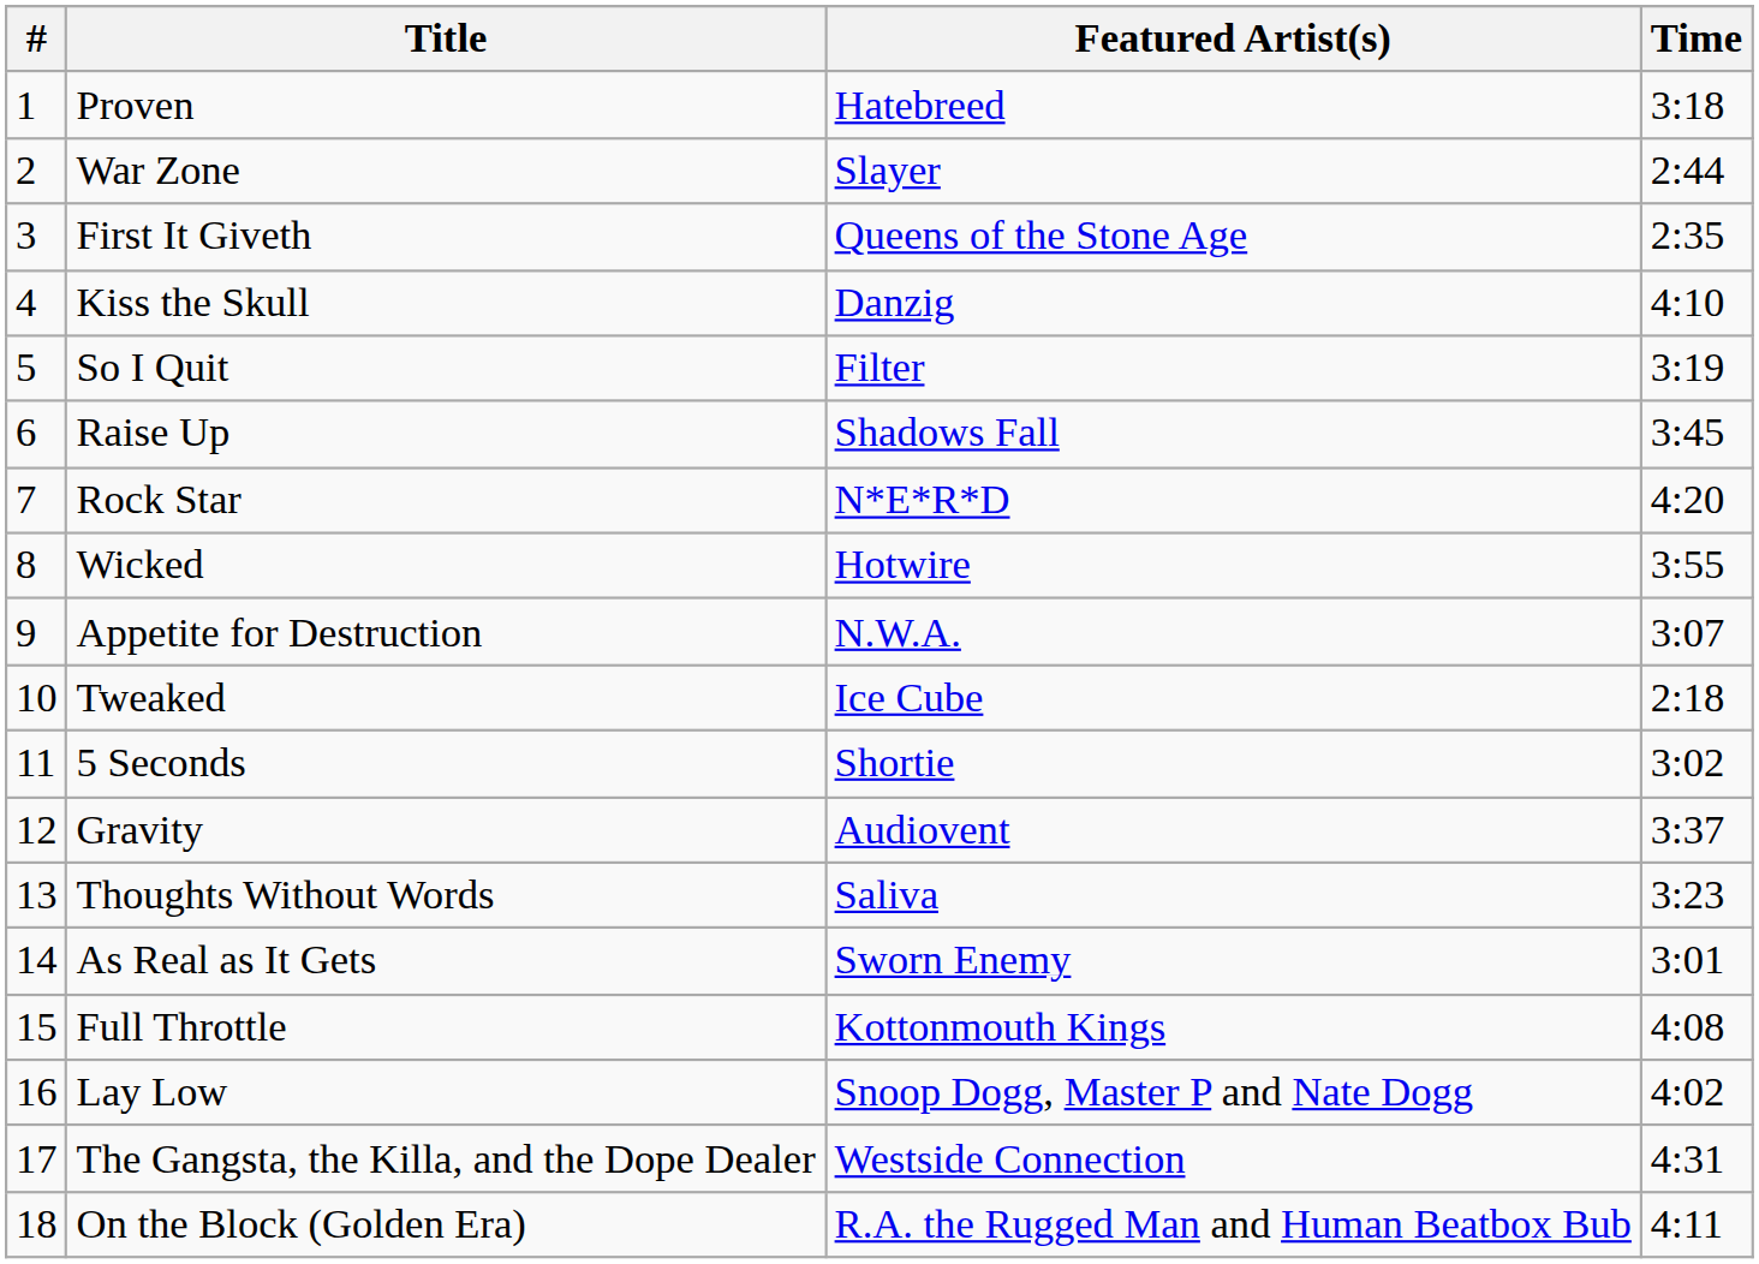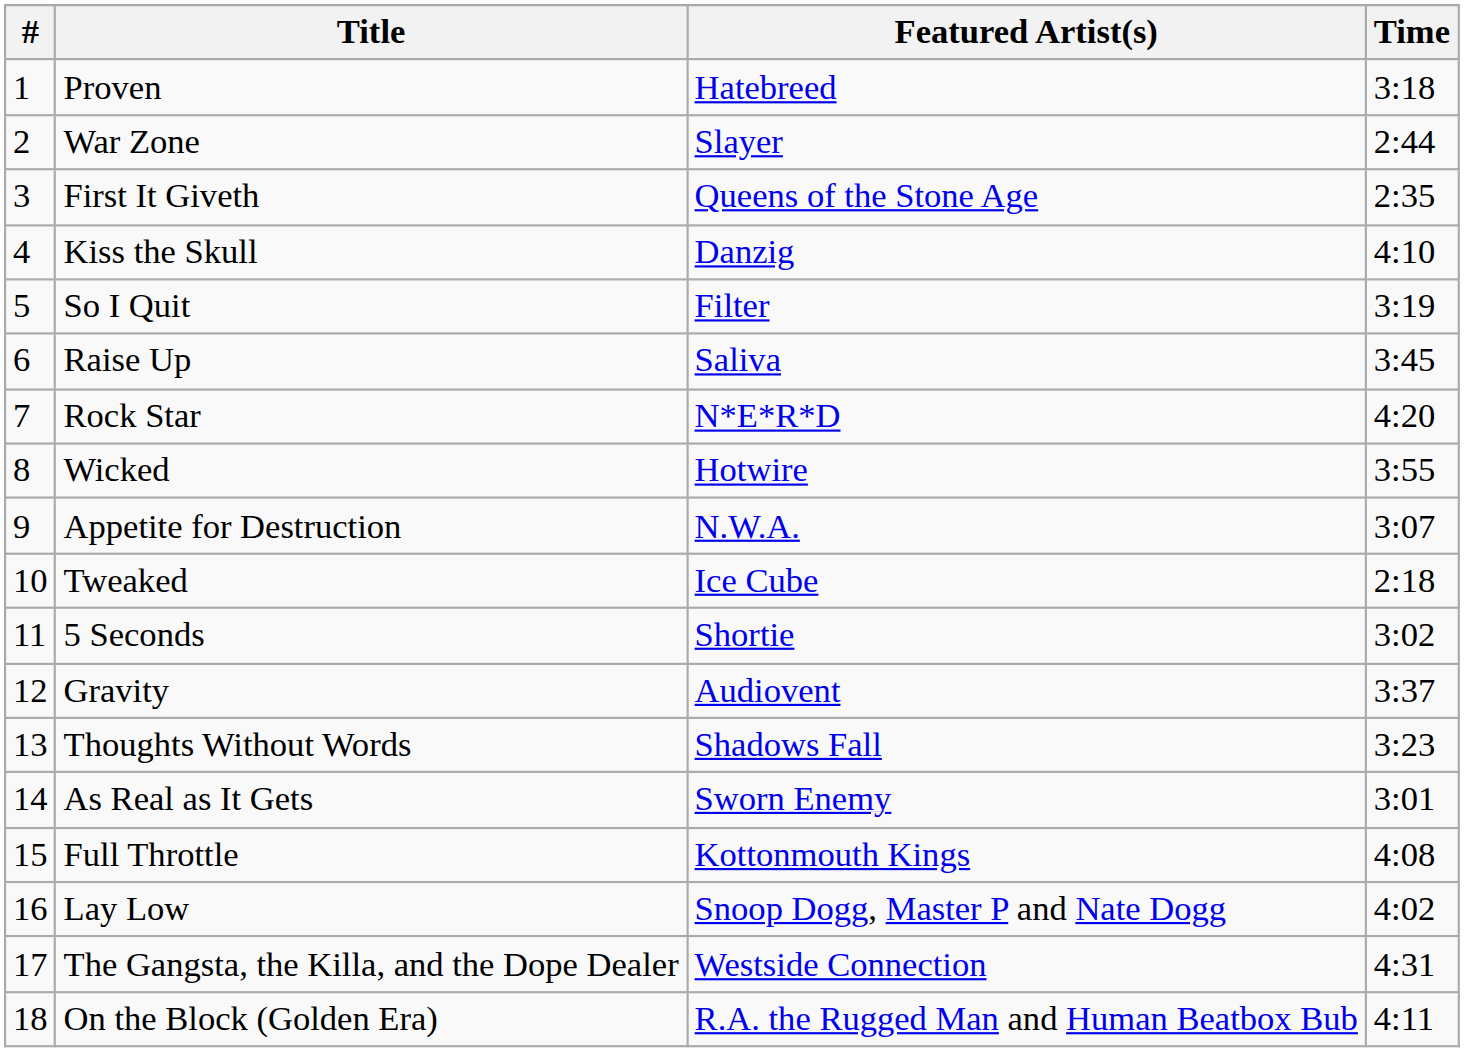 <table class="wikitable">
 <tr>
 </tr>
 <tr>
 <th align="center">#</th>
 <th align="center">Title</th>
 <th align="center">Featured Artist(s)</th>
 <th align="center">Time</th>
 </tr>
 <tr>
 <td>1</td>
 <td>Proven</td>
 <td><a href='#'>Hatebreed</a></td>
 <td>3:18</td>
 </tr>
 <tr>
 <td>2</td>
 <td>War Zone</td>
 <td><a href='#'>Slayer</a></td>
 <td>2:44</td>
 </tr>
 <tr>
 <td>3</td>
 <td>First It Giveth</td>
 <td><a href='#'>Queens of the Stone Age</a></td>
 <td>2:35</td>
 </tr>
 <tr>
 <td>4</td>
 <td>Kiss the Skull</td>
 <td><a href='#'>Danzig</a></td>
 <td>4:10</td>
 </tr>
 <tr>
 <td>5</td>
 <td>So I Quit</td>
 <td><a href='#'>Filter</a></td>
 <td>3:19</td>
 </tr>
 <tr>
 <td>6</td>
 <td>Raise Up</td>
-<td><a href='#'>Shadows Fall</a></td>
+<td><a href='#'>Saliva</a></td>
 <td>3:45</td>
 </tr>
 <tr>
 <td>7</td>
 <td>Rock Star</td>
 <td><a href='#'>N*E*R*D</a></td>
 <td>4:20</td>
 </tr>
 <tr>
 <td>8</td>
 <td>Wicked</td>
 <td><a href='#'>Hotwire</a></td>
 <td>3:55</td>
 </tr>
 <tr>
 <td>9</td>
 <td>Appetite for Destruction</td>
 <td><a href='#'>N.W.A.</a></td>
 <td>3:07</td>
 </tr>
 <tr>
 <td>10</td>
 <td>Tweaked</td>
 <td><a href='#'>Ice Cube</a></td>
 <td>2:18</td>
 </tr>
 <tr>
 <td>11</td>
 <td>5 Seconds</td>
 <td><a href='#'>Shortie</a></td>
 <td>3:02</td>
 </tr>
 <tr>
 <td>12</td>
 <td>Gravity</td>
 <td><a href='#'>Audiovent</a></td>
 <td>3:37</td>
 </tr>
 <tr>
 <td>13</td>
 <td>Thoughts Without Words</td>
-<td><a href='#'>Saliva</a></td>
+<td><a href='#'>Shadows Fall</a></td>
 <td>3:23</td>
 </tr>
 <tr>
 <td>14</td>
 <td>As Real as It Gets</td>
 <td><a href='#'>Sworn Enemy</a></td>
 <td>3:01</td>
 </tr>
 <tr>
 <td>15</td>
 <td>Full Throttle</td>
 <td><a href='#'>Kottonmouth Kings</a></td>
 <td>4:08</td>
 </tr>
 <tr>
 <td>16</td>
 <td>Lay Low</td>
 <td><a href='#'>Snoop Dogg</a>, <a href='#'>Master P</a> and <a href='#'>Nate Dogg</a></td>
 <td>4:02</td>
 </tr>
 <tr>
 <td>17</td>
 <td>The Gangsta, the Killa, and the Dope Dealer</td>
 <td><a href='#'>Westside Connection</a></td>
 <td>4:31</td>
 </tr>
 <tr>
 <td>18</td>
 <td>On the Block (Golden Era)</td>
 <td><a href='#'>R.A. the Rugged Man</a> and <a href='#'>Human Beatbox Bub</a></td>
 <td>4:11</td>
 </tr>
 </table>
